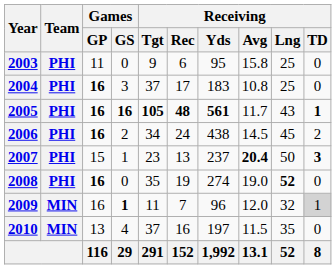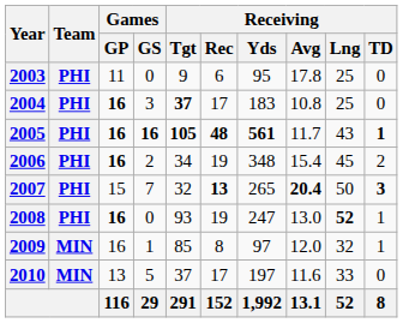 <table class="wikitable" style="text-align:center">
 <tr>
 <th rowspan="2">Year</th>
 <th rowspan="2">Team</th>
 <th colspan="2">Games</th>
 <th colspan="6">Receiving</th>
 </tr>
 <tr>
 <th>GP</th>
 <th>GS</th>
 <th>Tgt</th>
 <th>Rec</th>
 <th>Yds</th>
 <th>Avg</th>
 <th>Lng</th>
 <th>TD</th>
 </tr>
 <tr>
 <th><a href='#'>2003</a></th>
 <th><a href='#'>PHI</a></th>
 <td>11</td>
 <td>0</td>
 <td>9</td>
 <td>6</td>
 <td>95</td>
-<td>15.8</td>
+<td>17.8</td>
 <td>25</td>
 <td>0</td>
 </tr>
 <tr>
 <th><a href='#'>2004</a></th>
 <th><a href='#'>PHI</a></th>
 <td><strong>16</strong></td>
 <td>3</td>
-<td>37</td>
+<td><strong>37</strong></td>
 <td>17</td>
 <td>183</td>
 <td>10.8</td>
 <td>25</td>
 <td>0</td>
 </tr>
 <tr>
 <th><a href='#'>2005</a></th>
 <th><a href='#'>PHI</a></th>
 <td><strong>16</strong></td>
 <td><strong>16</strong></td>
 <td><strong>105</strong></td>
 <td><strong>48</strong></td>
 <td><strong>561</strong></td>
 <td>11.7</td>
 <td>43</td>
 <td><strong>1</strong></td>
 </tr>
 <tr>
 <th><a href='#'>2006</a></th>
 <th><a href='#'>PHI</a></th>
 <td><strong>16</strong></td>
 <td>2</td>
 <td>34</td>
-<td>24</td>
-<td>438</td>
-<td>14.5</td>
+<td>19</td>
+<td>348</td>
+<td>15.4</td>
 <td>45</td>
 <td>2</td>
 </tr>
 <tr>
 <th><a href='#'>2007</a></th>
 <th><a href='#'>PHI</a></th>
 <td>15</td>
-<td>1</td>
-<td>23</td>
-<td>13</td>
-<td>237</td>
+<td>7</td>
+<td>32</td>
+<td><strong>13</strong></td>
+<td>265</td>
 <td><strong>20.4</strong></td>
 <td>50</td>
 <td><strong>3</strong></td>
 </tr>
 <tr>
 <th><a href='#'>2008</a></th>
 <th><a href='#'>PHI</a></th>
 <td><strong>16</strong></td>
 <td>0</td>
-<td>35</td>
+<td>93</td>
 <td>19</td>
-<td>274</td>
-<td>19.0</td>
+<td>247</td>
+<td>13.0</td>
 <td><strong>52</strong></td>
-<td>0</td>
+<td>1</td>
 </tr>
 <tr>
 <th><a href='#'>2009</a></th>
 <th><a href='#'>MIN</a></th>
 <td>16</td>
-<td><strong>1</strong></td>
-<td>11</td>
-<td>7</td>
-<td>96</td>
+<td>1</td>
+<td>85</td>
+<td>8</td>
+<td>97</td>
 <td>12.0</td>
 <td>32</td>
-<td style="background: lightgrey;">1</td>
+<td>1</td>
 </tr>
 <tr>
 <th><a href='#'>2010</a></th>
 <th><a href='#'>MIN</a></th>
 <td>13</td>
-<td>4</td>
+<td>5</td>
 <td>37</td>
-<td>16</td>
+<td>17</td>
 <td>197</td>
-<td>11.5</td>
-<td>35</td>
+<td>11.6</td>
+<td>33</td>
 <td>0</td>
 </tr>
 <tr>
 <th colspan="2"></th>
 <th>116</th>
 <th>29</th>
 <th>291</th>
 <th>152</th>
 <th>1,992</th>
 <th>13.1</th>
 <th>52</th>
 <th>8</th>
 </tr>
 </table>
